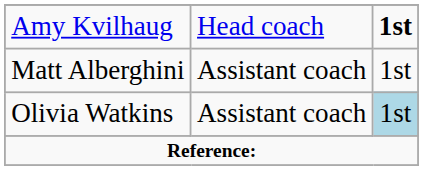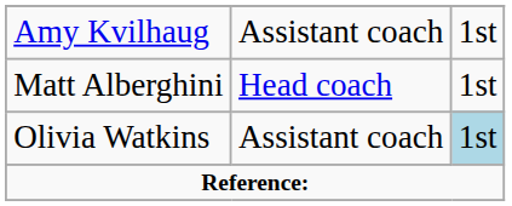 <table class="wikitable" style="font-size:93%;">
 <tr>
 </tr>
 <tr>
 <td><a href='#'>Amy Kvilhaug</a></td>
-<td><a href='#'>Head coach</a></td>
-<td align=center><strong>1st</strong></td>
+<td>Assistant coach</td>
+<td align=center>1st</td>
 </tr>
 <tr>
 <td>Matt Alberghini</td>
-<td>Assistant coach</td>
+<td><a href='#'>Head coach</a></td>
 <td align=center>1st</td>
 </tr>
 <tr>
 <td>Olivia Watkins</td>
 <td>Assistant coach</td>
 <td align=center style="background: lightblue;">1st</td>
 </tr>
 <tr>
 <td colspan="4"  style="font-size:8pt; text-align:center;"><strong>Reference:</strong></td>
 </tr>
 </table>
